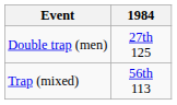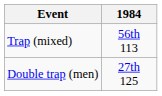 <table class="wikitable" style="text-align: center">
 <tr>
 <th>Event</th>
 <th width="65">1984</th>
 </tr>
 <tr>
+<td align=left><a href='#'>Trap</a> (mixed)</td>
+<td><a href='#'>56th</a><br>113</td>
+</tr>
+<tr>
 <td align=left><a href='#'>Double trap</a> (men)</td>
 <td><a href='#'>27th</a><br>125</td>
 </tr>
-<tr>
-<td align=left><a href='#'>Trap</a> (mixed)</td>
-<td><a href='#'>56th</a><br>113</td>
-</tr>
 </table>
